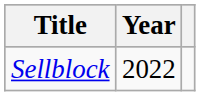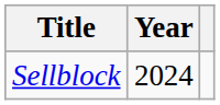 <table class="wikitable sortable">
 <tr>
 <th>Title</th>
 <th>Year</th>
 <th class=unsortable></th>
 </tr>
 <tr>
 <td><em><a href='#'>Sellblock</a></em></td>
-<td>2022</td>
+<td>2024</td>
 <td></td>
 </tr>
 </table>
